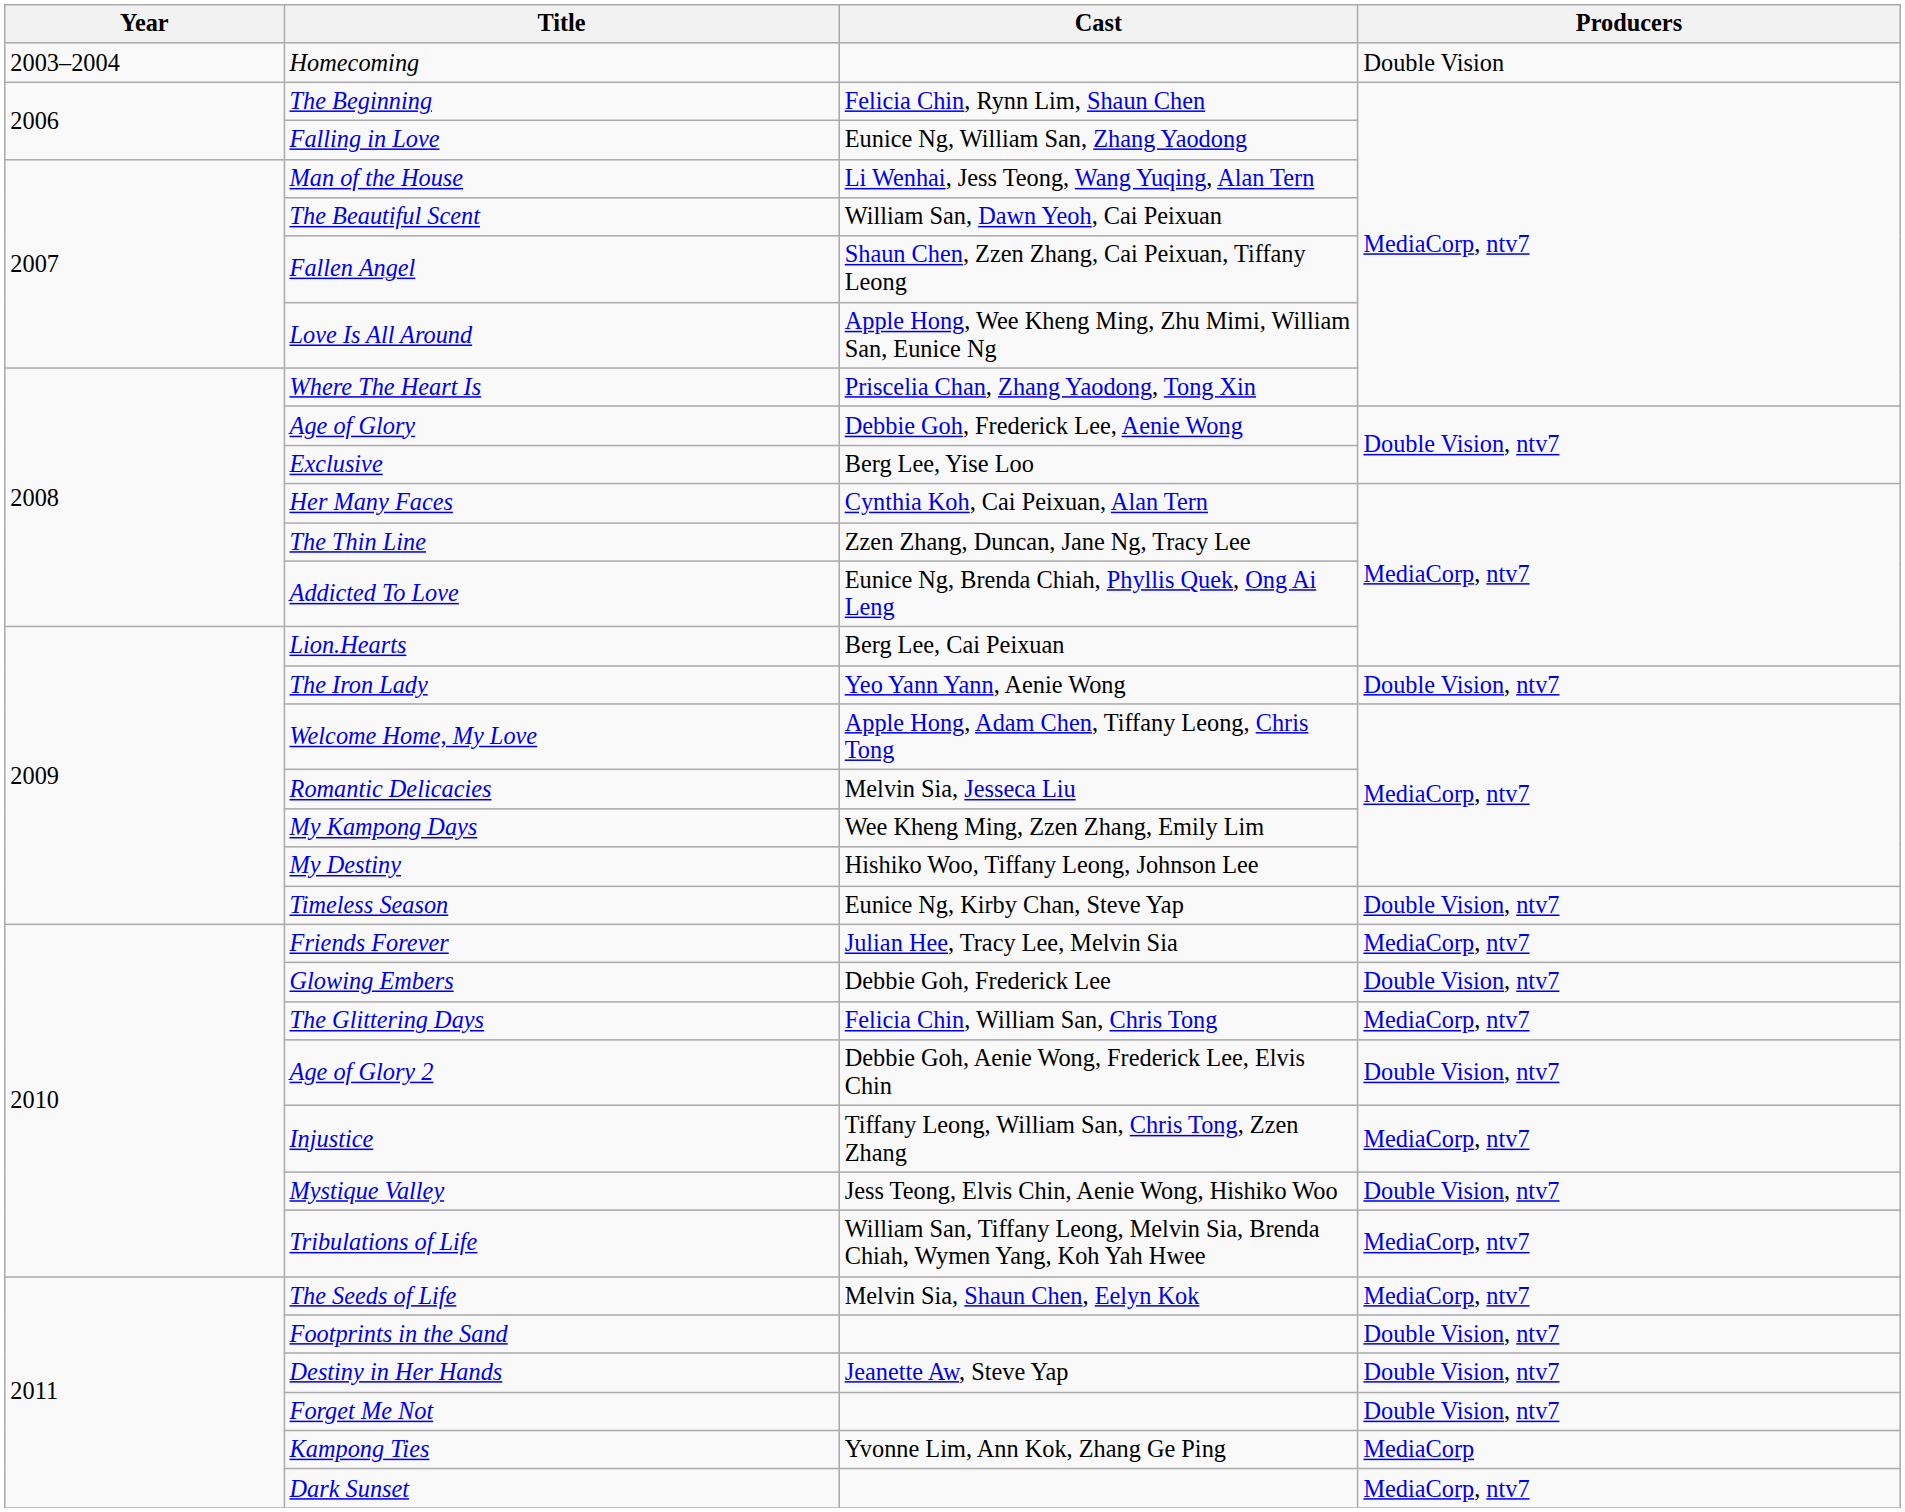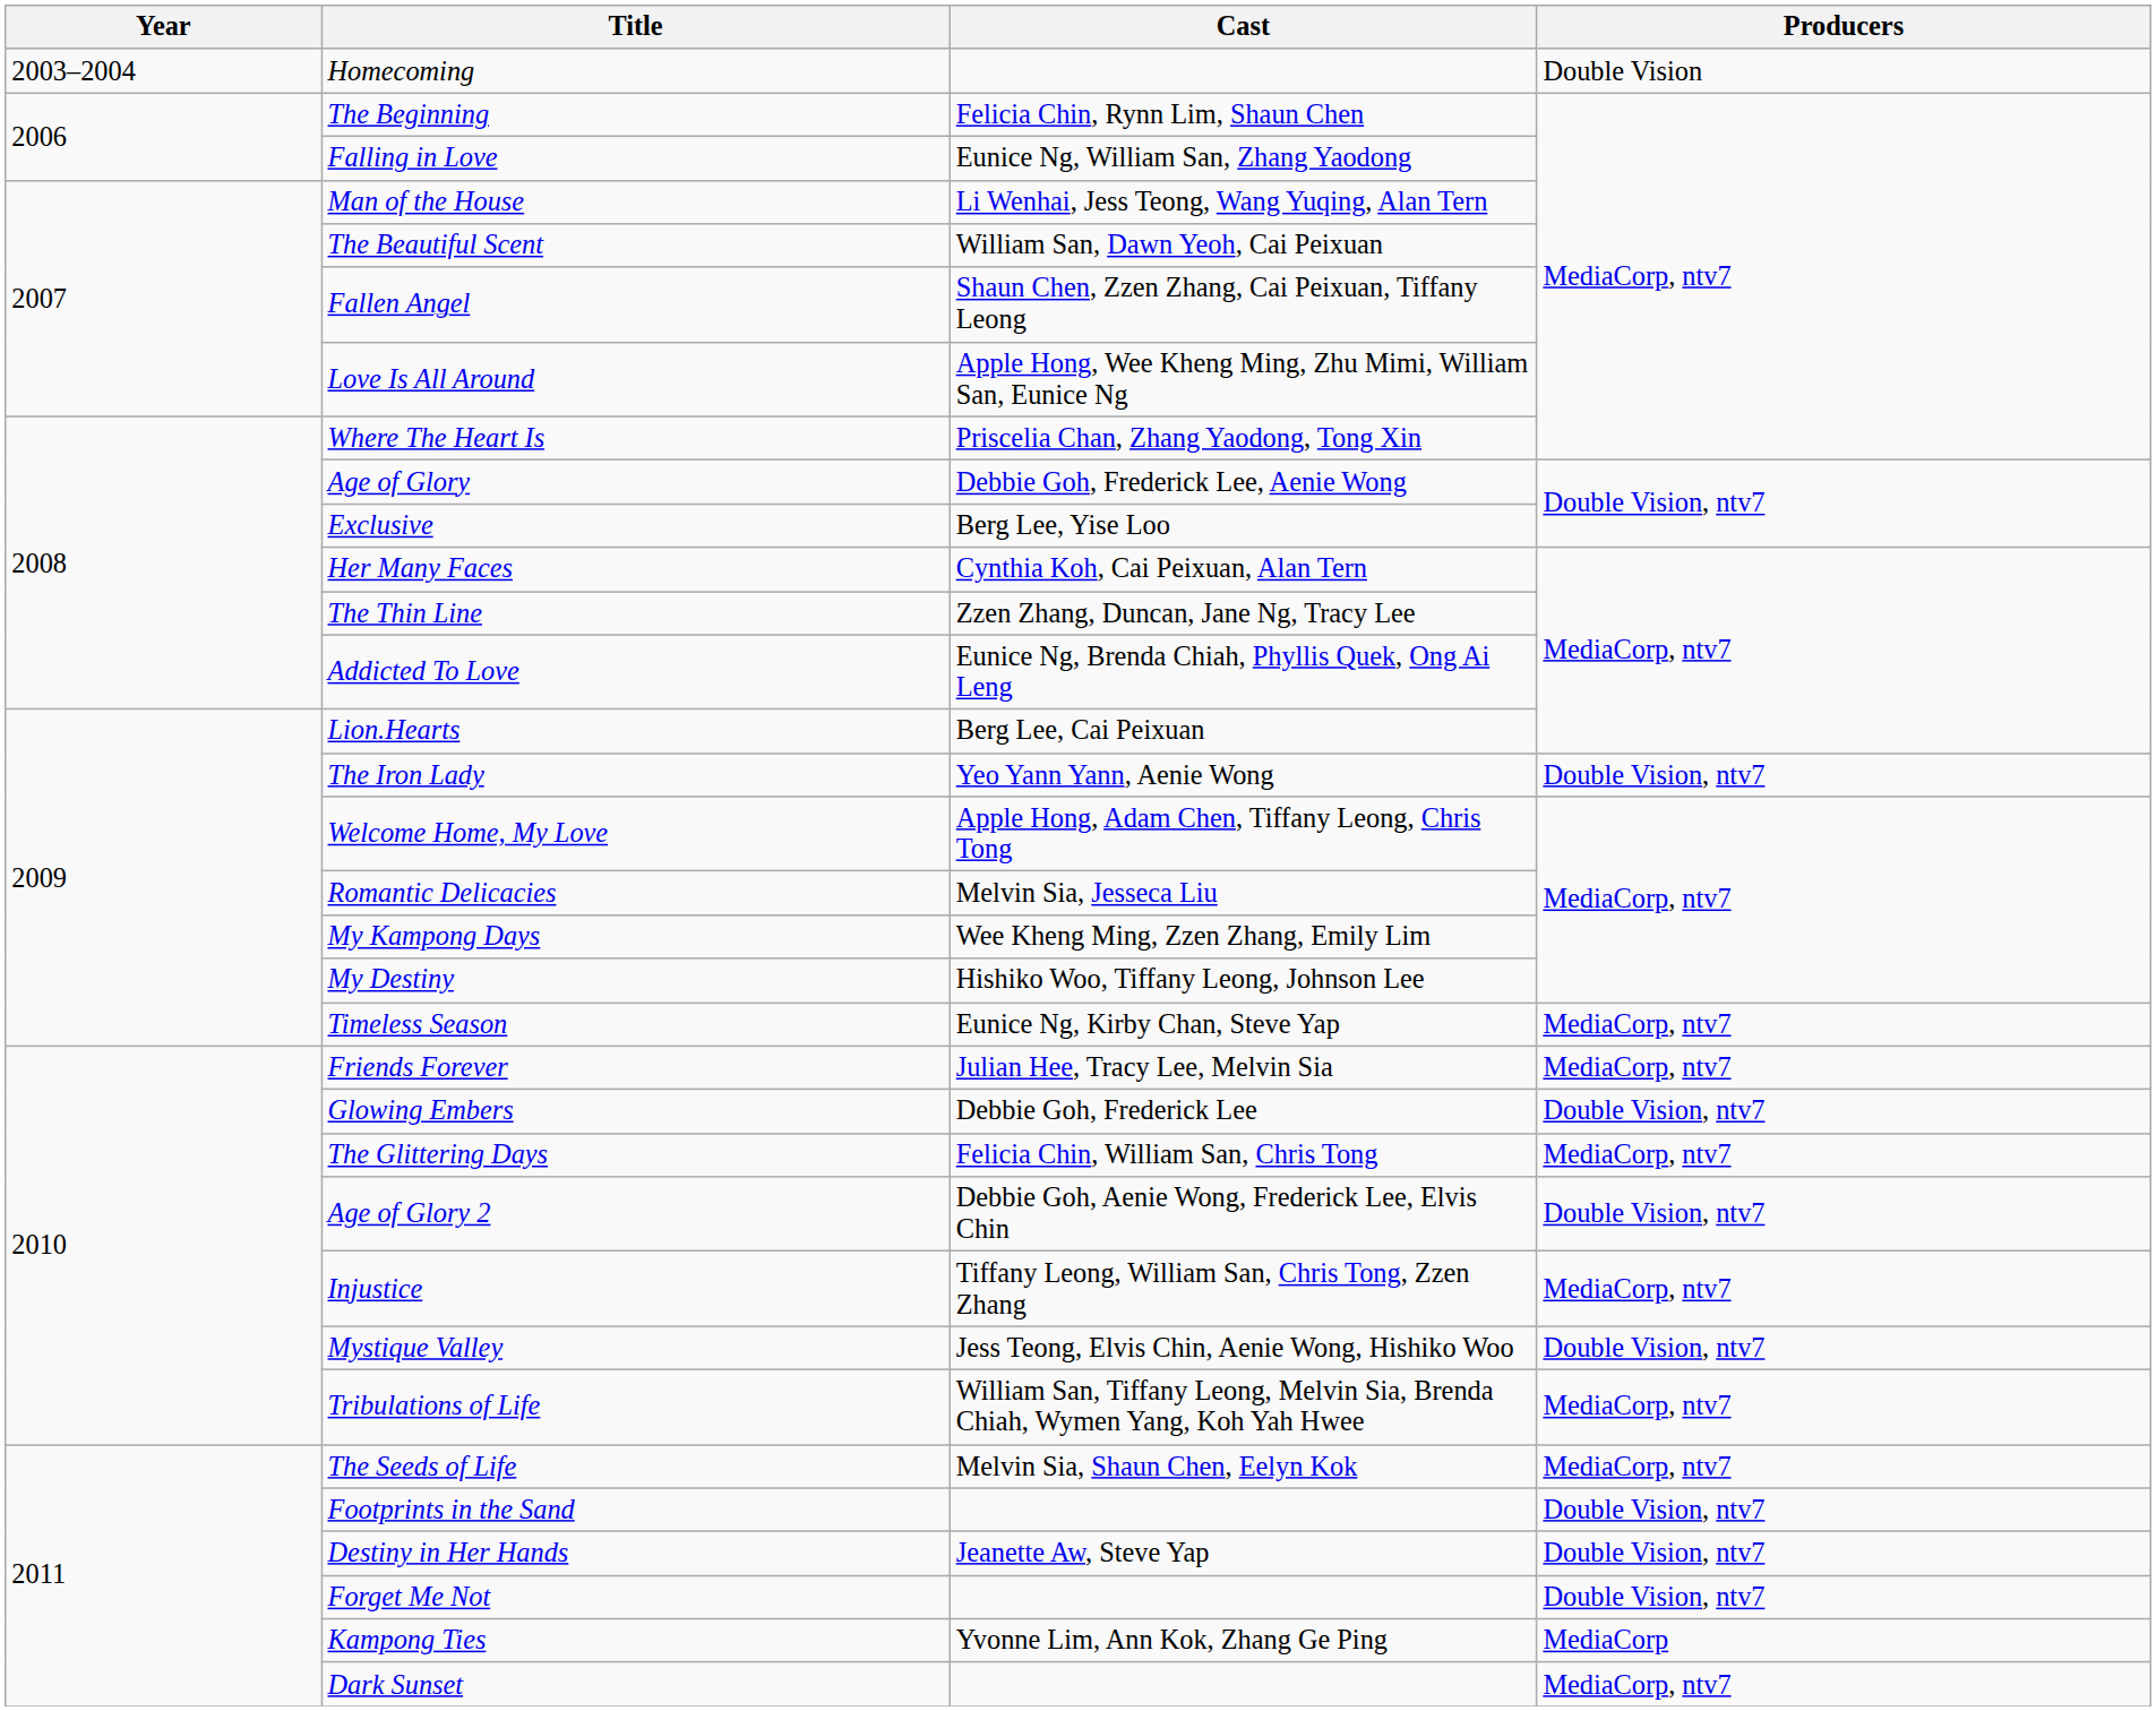 <table class="wikitable">
 <tr>
 <th style="width:2%;">Year</th>
 <th style="width:4%;">Title</th>
 <th style="width:4%;">Cast</th>
 <th style="width:4%;">Producers</th>
 </tr>
 <tr>
 <td>2003–2004</td>
 <td><em>Homecoming</em></td>
 <td></td>
 <td rowspan="a">Double Vision</td>
 </tr>
 <tr>
 <td rowspan="2">2006</td>
 <td><em><a href='#'>The Beginning</a></em></td>
 <td><a href='#'>Felicia Chin</a>, Rynn Lim, <a href='#'>Shaun Chen</a></td>
 <td rowspan="7"><a href='#'>MediaCorp</a>, <a href='#'>ntv7</a></td>
 </tr>
 <tr>
 <td><em><a href='#'>Falling in Love</a></em></td>
 <td>Eunice Ng, William San, <a href='#'>Zhang Yaodong</a></td>
 </tr>
 <tr>
 <td rowspan="4">2007</td>
 <td><em><a href='#'>Man of the House</a></em></td>
 <td><a href='#'>Li Wenhai</a>, Jess Teong, <a href='#'>Wang Yuqing</a>, <a href='#'>Alan Tern</a></td>
 </tr>
 <tr>
 <td><em><a href='#'>The Beautiful Scent</a></em></td>
 <td>William San, <a href='#'>Dawn Yeoh</a>, Cai Peixuan</td>
 </tr>
 <tr>
 <td><em><a href='#'>Fallen Angel</a></em></td>
 <td><a href='#'>Shaun Chen</a>, Zzen Zhang, Cai Peixuan, Tiffany Leong</td>
 </tr>
 <tr>
 <td><em><a href='#'>Love Is All Around</a></em></td>
 <td><a href='#'>Apple Hong</a>, Wee Kheng Ming, Zhu Mimi, William San, Eunice Ng</td>
 </tr>
 <tr>
 <td rowspan="6">2008</td>
 <td><em><a href='#'>Where The Heart Is</a></em></td>
 <td><a href='#'>Priscelia Chan</a>, <a href='#'>Zhang Yaodong</a>, <a href='#'>Tong Xin</a></td>
 </tr>
 <tr>
 <td><em><a href='#'>Age of Glory</a></em></td>
 <td><a href='#'>Debbie Goh</a>, Frederick Lee, <a href='#'>Aenie Wong</a></td>
 <td rowspan="2"><a href='#'>Double Vision</a>, <a href='#'>ntv7</a></td>
 </tr>
 <tr>
 <td><em><a href='#'>Exclusive</a></em></td>
 <td>Berg Lee, Yise Loo</td>
 </tr>
 <tr>
 <td><em><a href='#'>Her Many Faces</a></em></td>
 <td><a href='#'>Cynthia Koh</a>, Cai Peixuan, <a href='#'>Alan Tern</a></td>
 <td rowspan="4"><a href='#'>MediaCorp</a>, <a href='#'>ntv7</a></td>
 </tr>
 <tr>
 <td><em><a href='#'>The Thin Line</a></em></td>
 <td>Zzen Zhang, Duncan, Jane Ng, Tracy Lee</td>
 </tr>
 <tr>
 <td><em><a href='#'>Addicted To Love</a></em></td>
 <td>Eunice Ng, Brenda Chiah, <a href='#'>Phyllis Quek</a>, <a href='#'>Ong Ai Leng</a></td>
 </tr>
 <tr>
 <td rowspan="7">2009</td>
 <td><em><a href='#'>Lion.Hearts</a></em></td>
 <td>Berg Lee, Cai Peixuan</td>
 </tr>
 <tr>
 <td><em><a href='#'>The Iron Lady</a></em></td>
 <td><a href='#'>Yeo Yann Yann</a>, Aenie Wong</td>
 <td><a href='#'>Double Vision</a>, <a href='#'>ntv7</a></td>
 </tr>
 <tr>
 <td><em><a href='#'>Welcome Home, My Love</a></em></td>
 <td><a href='#'>Apple Hong</a>, <a href='#'>Adam Chen</a>, Tiffany Leong, <a href='#'>Chris Tong</a></td>
 <td rowspan="4"><a href='#'>MediaCorp</a>, <a href='#'>ntv7</a></td>
 </tr>
 <tr>
 <td><em><a href='#'>Romantic Delicacies</a></em></td>
 <td>Melvin Sia, <a href='#'>Jesseca Liu</a></td>
 </tr>
 <tr>
 <td><em><a href='#'>My Kampong Days</a></em></td>
 <td>Wee Kheng Ming, Zzen Zhang, Emily Lim</td>
 </tr>
 <tr>
 <td><em><a href='#'>My Destiny</a></em></td>
 <td>Hishiko Woo, Tiffany Leong, Johnson Lee</td>
 </tr>
 <tr>
 <td><em><a href='#'>Timeless Season</a></em></td>
 <td>Eunice Ng, Kirby Chan, Steve Yap</td>
-<td><a href='#'>Double Vision</a>, <a href='#'>ntv7</a></td>
+<td><a href='#'>MediaCorp</a>, <a href='#'>ntv7</a></td>
 </tr>
 <tr>
 <td rowspan="7">2010</td>
 <td><em><a href='#'>Friends Forever</a></em></td>
 <td><a href='#'>Julian Hee</a>, Tracy Lee, Melvin Sia</td>
 <td><a href='#'>MediaCorp</a>, <a href='#'>ntv7</a></td>
 </tr>
 <tr>
 <td><em><a href='#'>Glowing Embers</a></em></td>
 <td>Debbie Goh, Frederick Lee</td>
 <td><a href='#'>Double Vision</a>, <a href='#'>ntv7</a></td>
 </tr>
 <tr>
 <td><em><a href='#'>The Glittering Days</a></em></td>
 <td><a href='#'>Felicia Chin</a>, William San, <a href='#'>Chris Tong</a></td>
 <td><a href='#'>MediaCorp</a>, <a href='#'>ntv7</a></td>
 </tr>
 <tr>
 <td><em><a href='#'>Age of Glory 2</a></em></td>
 <td>Debbie Goh, Aenie Wong, Frederick Lee, Elvis Chin</td>
 <td><a href='#'>Double Vision</a>, <a href='#'>ntv7</a></td>
 </tr>
 <tr>
 <td><em><a href='#'>Injustice</a></em></td>
 <td>Tiffany Leong, William San, <a href='#'>Chris Tong</a>, Zzen Zhang</td>
 <td><a href='#'>MediaCorp</a>, <a href='#'>ntv7</a></td>
 </tr>
 <tr>
 <td><em><a href='#'>Mystique Valley</a></em></td>
 <td>Jess Teong, Elvis Chin, Aenie Wong, Hishiko Woo</td>
 <td><a href='#'>Double Vision</a>, <a href='#'>ntv7</a></td>
 </tr>
 <tr>
 <td><em><a href='#'>Tribulations of Life</a></em></td>
 <td>William San, Tiffany Leong, Melvin Sia, Brenda Chiah, Wymen Yang, Koh Yah Hwee</td>
 <td><a href='#'>MediaCorp</a>, <a href='#'>ntv7</a></td>
 </tr>
 <tr>
 <td rowspan="6">2011</td>
 <td><em><a href='#'>The Seeds of Life</a></em></td>
 <td>Melvin Sia, <a href='#'>Shaun Chen</a>, <a href='#'>Eelyn Kok</a></td>
 <td><a href='#'>MediaCorp</a>, <a href='#'>ntv7</a></td>
 </tr>
 <tr>
 <td><em><a href='#'>Footprints in the Sand</a></em></td>
 <td></td>
 <td><a href='#'>Double Vision</a>, <a href='#'>ntv7</a></td>
 </tr>
 <tr>
 <td><em><a href='#'>Destiny in Her Hands</a></em></td>
 <td><a href='#'>Jeanette Aw</a>, Steve Yap</td>
 <td><a href='#'>Double Vision</a>, <a href='#'>ntv7</a></td>
 </tr>
 <tr>
 <td><em><a href='#'>Forget Me Not</a></em></td>
 <td></td>
 <td><a href='#'>Double Vision</a>, <a href='#'>ntv7</a></td>
 </tr>
 <tr>
 <td><em><a href='#'>Kampong Ties</a></em></td>
 <td>Yvonne Lim, Ann Kok, Zhang Ge Ping</td>
 <td><a href='#'>MediaCorp</a></td>
 </tr>
 <tr>
 <td><em><a href='#'>Dark Sunset</a></em></td>
 <td></td>
 <td><a href='#'>MediaCorp</a>, <a href='#'>ntv7</a></td>
 </tr>
 </table>
